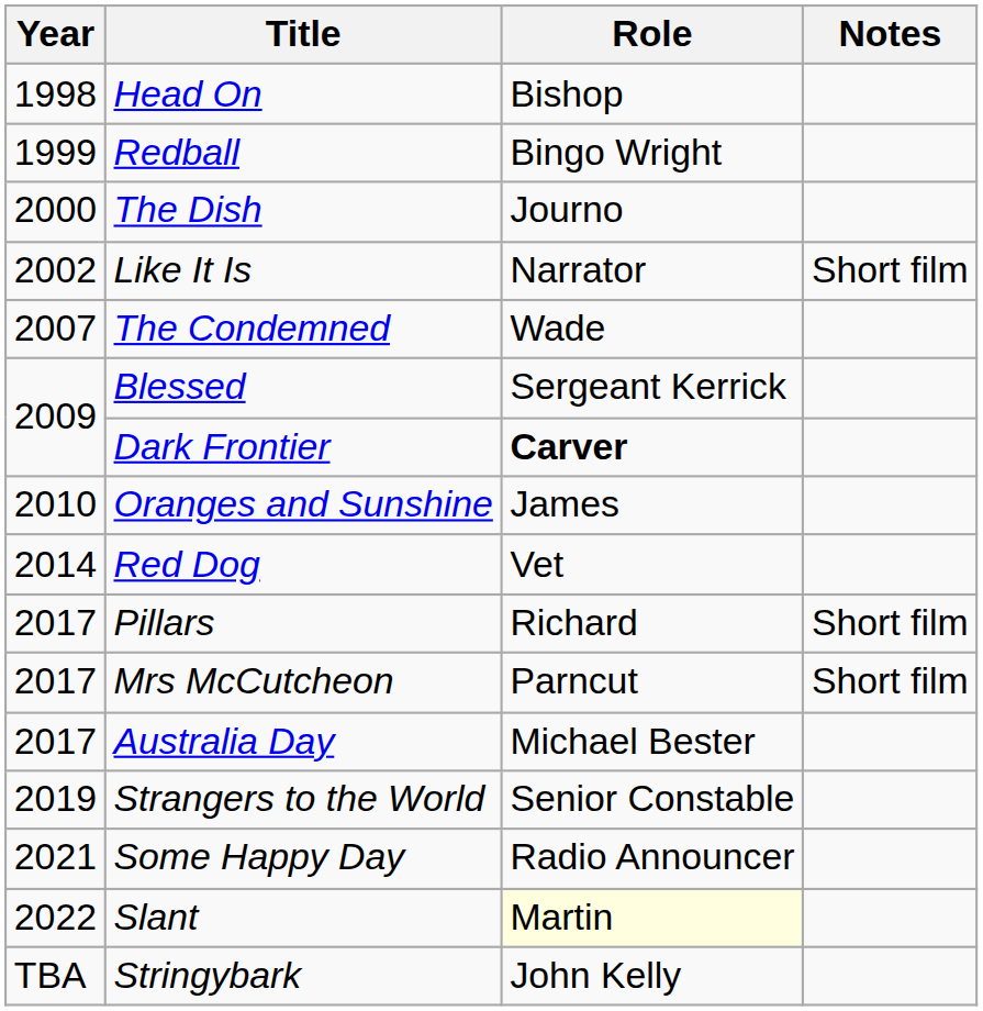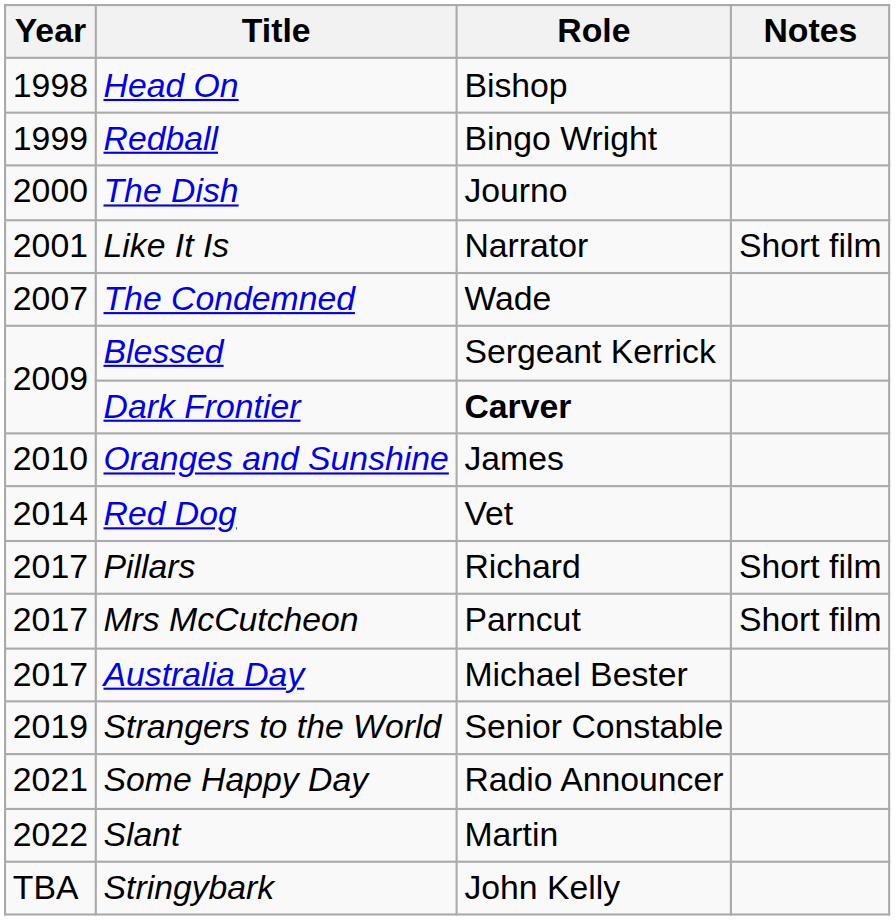 <table class="wikitable">
 <tr>
 <th>Year</th>
 <th>Title</th>
 <th>Role</th>
 <th>Notes</th>
 </tr>
 <tr>
 <td>1998</td>
 <td><em><a href='#'>Head On</a></em></td>
 <td>Bishop</td>
 <td></td>
 </tr>
 <tr>
 <td>1999</td>
 <td><em><a href='#'>Redball</a></em></td>
 <td>Bingo Wright</td>
 <td></td>
 </tr>
 <tr>
 <td>2000</td>
 <td><em><a href='#'>The Dish</a></em></td>
 <td>Journo</td>
 <td></td>
 </tr>
 <tr>
-<td>2002</td>
+<td>2001</td>
 <td><em>Like It Is</em></td>
 <td>Narrator</td>
 <td>Short film</td>
 </tr>
 <tr>
 <td>2007</td>
 <td><em><a href='#'>The Condemned</a></em></td>
 <td>Wade</td>
 <td></td>
 </tr>
 <tr>
 <td rowspan="2">2009</td>
 <td><em><a href='#'>Blessed</a></em></td>
 <td>Sergeant Kerrick</td>
 <td></td>
 </tr>
 <tr>
 <td><em><a href='#'>Dark Frontier</a></em></td>
 <td><strong>Carver</strong></td>
 <td></td>
 </tr>
 <tr>
 <td>2010</td>
 <td><em><a href='#'>Oranges and Sunshine</a></em></td>
 <td>James</td>
 <td></td>
 </tr>
 <tr>
 <td>2014</td>
 <td><em><a href='#'>Red Dog</a></em></td>
 <td>Vet</td>
 <td></td>
 </tr>
 <tr>
 <td>2017</td>
 <td><em>Pillars</em></td>
 <td>Richard</td>
 <td>Short film</td>
 </tr>
 <tr>
 <td>2017</td>
 <td><em>Mrs McCutcheon</em></td>
 <td>Parncut</td>
 <td>Short film</td>
 </tr>
 <tr>
 <td>2017</td>
 <td><em><a href='#'>Australia Day</a></em></td>
 <td>Michael Bester</td>
 <td></td>
 </tr>
 <tr>
 <td>2019</td>
 <td><em>Strangers to the World</em></td>
 <td>Senior Constable</td>
 <td></td>
 </tr>
 <tr>
 <td>2021</td>
 <td><em>Some Happy Day</em></td>
 <td>Radio Announcer</td>
 <td></td>
 </tr>
 <tr>
 <td>2022</td>
 <td><em>Slant</em></td>
-<td style="background: lightyellow;">Martin</td>
+<td>Martin</td>
 <td></td>
 </tr>
 <tr>
 <td>TBA</td>
 <td><em>Stringybark</em></td>
 <td>John Kelly</td>
 <td></td>
 </tr>
 </table>
